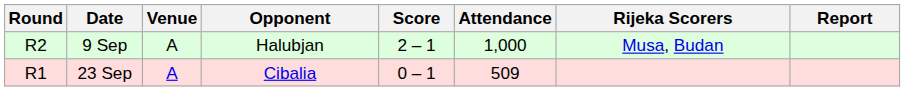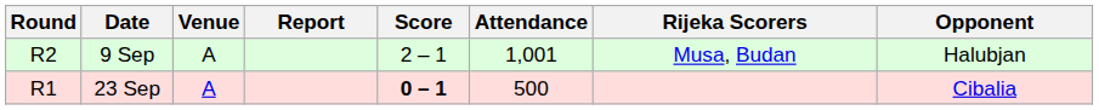 <table class="wikitable sortable" style="text-align: center; font-size:95%;">
 <tr>
 <th width="30">Round</th>
 <th width="60">Date</th>
 <th width="20">Venue</th>
-<th width="150">Opponent</th>
+<th width="90" class="unsortable">Report</th>
 <th width="60">Score</th>
 <th width="40">Attendance</th>
 <th width="200">Rijeka Scorers</th>
-<th width="90" class="unsortable">Report</th>
+<th width="150">Opponent</th>
 </tr>
 <tr bgcolor="#ddffdd">
 <td>R2</td>
 <td>9 Sep</td>
 <td>A</td>
+<td></td>
+<td>2 – 1</td>
+<td>1,001</td>
+<td><a href='#'>Musa</a>, <a href='#'>Budan</a></td>
 <td>Halubjan</td>
-<td>2 – 1</td>
-<td>1,000</td>
-<td><a href='#'>Musa</a>, <a href='#'>Budan</a></td>
-<td></td>
 </tr>
 <tr bgcolor="#ffdddd">
 <td>R1</td>
 <td>23 Sep</td>
 <td><a href='#'>A</a></td>
+<td></td>
+<td><strong>0 – 1</strong></td>
+<td>500</td>
+<td></td>
 <td><a href='#'>Cibalia</a></td>
-<td>0 – 1</td>
-<td>509</td>
-<td></td>
-<td></td>
 </tr>
 </table>
